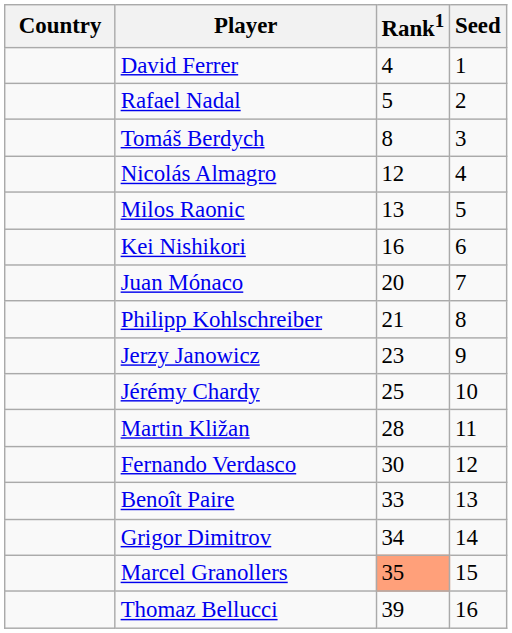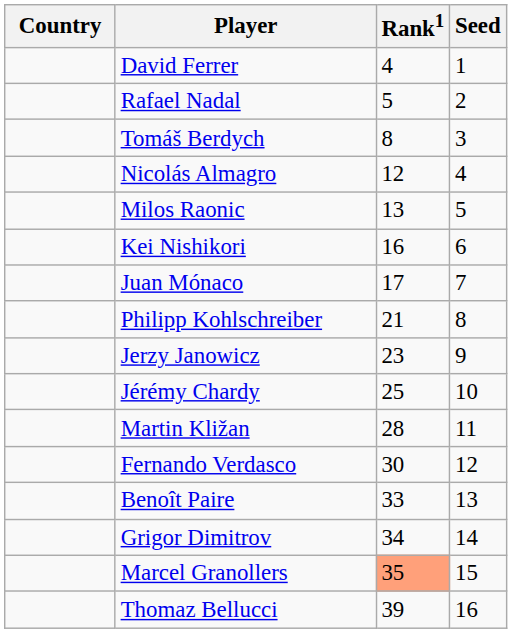 <table class=wikitable>
 <tr>
 <th width="70">Country</th>
 <th width="175">Player</th>
 <th>Rank<sup>1</sup></th>
 <th>Seed</th>
 </tr>
 <tr>
 <td></td>
 <td><a href='#'>David Ferrer</a></td>
 <td>4</td>
 <td>1</td>
 </tr>
 <tr>
 <td></td>
 <td><a href='#'>Rafael Nadal</a></td>
 <td>5</td>
 <td>2</td>
 </tr>
 <tr>
 <td></td>
 <td><a href='#'>Tomáš Berdych</a></td>
 <td>8</td>
 <td>3</td>
 </tr>
 <tr>
 <td></td>
 <td><a href='#'>Nicolás Almagro</a></td>
 <td>12</td>
 <td>4</td>
 </tr>
 <tr>
 <td></td>
 <td><a href='#'>Milos Raonic</a></td>
 <td>13</td>
 <td>5</td>
 </tr>
 <tr>
 <td></td>
 <td><a href='#'>Kei Nishikori</a></td>
 <td>16</td>
 <td>6</td>
 </tr>
 <tr>
 <td></td>
 <td><a href='#'>Juan Mónaco</a></td>
-<td>20</td>
+<td>17</td>
 <td>7</td>
 </tr>
 <tr>
 <td></td>
 <td><a href='#'>Philipp Kohlschreiber</a></td>
 <td>21</td>
 <td>8</td>
 </tr>
 <tr>
 <td></td>
 <td><a href='#'>Jerzy Janowicz</a></td>
 <td>23</td>
 <td>9</td>
 </tr>
 <tr>
 <td></td>
 <td><a href='#'>Jérémy Chardy</a></td>
 <td>25</td>
 <td>10</td>
 </tr>
 <tr>
 <td></td>
 <td><a href='#'>Martin Kližan</a></td>
 <td>28</td>
 <td>11</td>
 </tr>
 <tr>
 <td></td>
 <td><a href='#'>Fernando Verdasco</a></td>
 <td>30</td>
 <td>12</td>
 </tr>
 <tr>
 <td></td>
 <td><a href='#'>Benoît Paire</a></td>
 <td>33</td>
 <td>13</td>
 </tr>
 <tr>
 <td></td>
 <td><a href='#'>Grigor Dimitrov</a></td>
 <td>34</td>
 <td>14</td>
 </tr>
 <tr>
 <td></td>
 <td><a href='#'>Marcel Granollers</a></td>
 <td style="background: lightsalmon;">35</td>
 <td>15</td>
 </tr>
 <tr>
 <td></td>
 <td><a href='#'>Thomaz Bellucci</a></td>
 <td>39</td>
 <td>16</td>
 </tr>
 </table>
